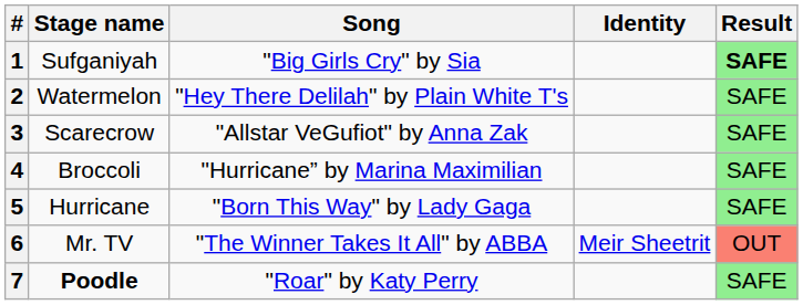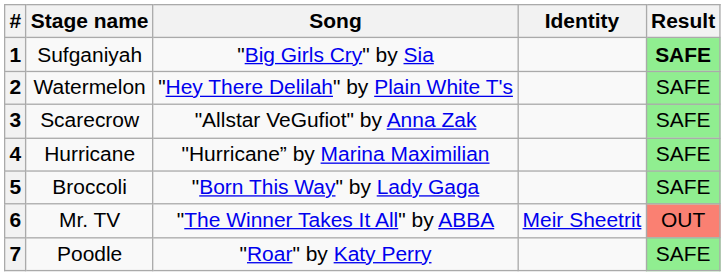 <table class="wikitable plainrowheaders" style="text-align: center;">
 <tr>
 <th>#</th>
 <th>Stage name</th>
 <th>Song</th>
 <th>Identity</th>
 <th>Result</th>
 </tr>
 <tr>
 <th>1</th>
 <td>Sufganiyah</td>
 <td>"<a href='#'>Big Girls Cry</a>" by <a href='#'>Sia</a></td>
 <td></td>
 <td bgcolor="lightgreen"><strong>SAFE</strong></td>
 </tr>
 <tr>
 <th>2</th>
 <td>Watermelon</td>
 <td>"<a href='#'>Hey There Delilah</a>" by <a href='#'>Plain White T's</a></td>
 <td></td>
 <td bgcolor="lightgreen">SAFE</td>
 </tr>
 <tr>
 <th>3</th>
 <td>Scarecrow</td>
 <td>"Allstar VeGufiot" by <a href='#'>Anna Zak</a></td>
 <td></td>
 <td bgcolor="lightgreen">SAFE</td>
 </tr>
 <tr>
 <th>4</th>
-<td>Broccoli</td>
+<td>Hurricane</td>
 <td>"Hurricane” by <a href='#'>Marina Maximilian</a></td>
 <td></td>
 <td bgcolor="lightgreen">SAFE</td>
 </tr>
 <tr>
 <th>5</th>
-<td>Hurricane</td>
+<td>Broccoli</td>
 <td>"<a href='#'>Born This Way</a>" by <a href='#'>Lady Gaga</a></td>
 <td></td>
 <td bgcolor="lightgreen">SAFE</td>
 </tr>
 <tr>
 <th>6</th>
 <td>Mr. TV</td>
 <td>"<a href='#'>The Winner Takes It All</a>" by <a href='#'>ABBA</a></td>
 <td><a href='#'>Meir Sheetrit</a></td>
 <td bgcolor="salmon">OUT</td>
 </tr>
 <tr>
 <th>7</th>
-<td><strong>Poodle</strong></td>
+<td>Poodle</td>
 <td>"<a href='#'>Roar</a>" by <a href='#'>Katy Perry</a></td>
 <td></td>
 <td bgcolor="lightgreen">SAFE</td>
 </tr>
 </table>
